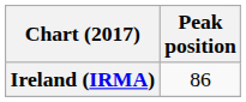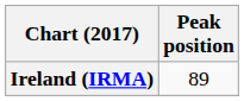 <table class="wikitable sortable plainrowheaders" style="text-align:center">
 <tr>
 <th scope="col">Chart (2017)</th>
 <th scope="col">Peak<br> position</th>
 </tr>
 <tr>
 <th scope="row">Ireland (<a href='#'>IRMA</a>)</th>
-<td>86</td>
+<td>89</td>
 </tr>
 <tr>
 </tr>
 <tr>
 </tr>
 </table>
